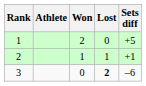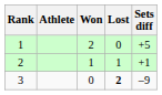 <table class="wikitable">
 <tr>
 <th>Rank</th>
 <th>Athlete</th>
 <th>Won</th>
 <th>Lost</th>
 <th>Sets<br>diff</th>
 </tr>
 <tr bgcolor="#ccffcc">
 <td align="center">1</td>
 <td><strong></strong></td>
 <td align="center">2</td>
 <td align="center">0</td>
 <td align="center">+5</td>
 </tr>
 <tr bgcolor="#ccffcc">
 <td align="center">2</td>
 <td><strong></strong></td>
 <td align="center">1</td>
 <td align="center">1</td>
 <td align="center">+1</td>
 </tr>
 <tr>
 <td align="center">3</td>
 <td></td>
 <td align="center">0</td>
 <td align="center"><strong>2</strong></td>
-<td align="center">–6</td>
+<td align="center">–9</td>
 </tr>
 </table>
